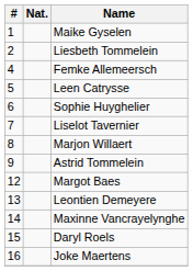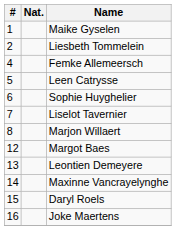 <table class="wikitable">
 <tr>
 <th>#</th>
 <th>Nat.</th>
 <th>Name</th>
 </tr>
 <tr>
 <td>1</td>
 <td></td>
 <td>Maike Gyselen</td>
 </tr>
 <tr>
 <td>2</td>
 <td></td>
 <td>Liesbeth Tommelein</td>
 </tr>
 <tr>
 <td>4</td>
 <td></td>
 <td>Femke Allemeersch</td>
 </tr>
 <tr>
 <td>5</td>
 <td></td>
 <td>Leen Catrysse</td>
 </tr>
 <tr>
 <td>6</td>
 <td></td>
 <td>Sophie Huyghelier</td>
 </tr>
 <tr>
 <td>7</td>
 <td></td>
 <td>Liselot Tavernier</td>
 </tr>
 <tr>
 <td>8</td>
 <td></td>
 <td>Marjon Willaert</td>
 </tr>
 <tr>
-<td>9</td>
-<td></td>
-<td>Astrid Tommelein</td>
-</tr>
-<tr>
 <td>12</td>
 <td></td>
 <td>Margot Baes</td>
 </tr>
 <tr>
 <td>13</td>
 <td></td>
 <td>Leontien Demeyere</td>
 </tr>
 <tr>
 <td>14</td>
 <td></td>
 <td>Maxinne Vancrayelynghe</td>
 </tr>
 <tr>
 <td>15</td>
 <td></td>
 <td>Daryl Roels</td>
 </tr>
 <tr>
 <td>16</td>
 <td></td>
 <td>Joke Maertens</td>
 </tr>
 <tr>
 </tr>
 </table>
